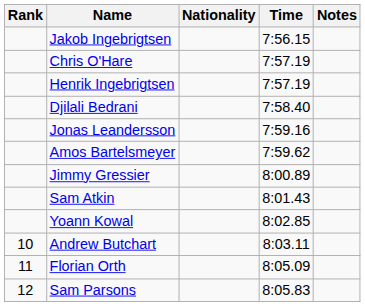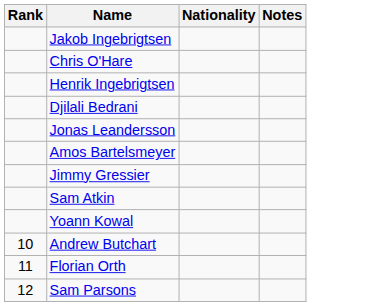 <table class="wikitable sortable" style="text-align:center">
 <tr>
 <th>Rank</th>
 <th>Name</th>
 <th>Nationality</th>
-<th>Time</th>
 <th>Notes</th>
 </tr>
 <tr>
 <td></td>
 <td align="left"><a href='#'>Jakob Ingebrigtsen</a></td>
 <td align=left></td>
-<td>7:56.15</td>
 <td></td>
 </tr>
 <tr>
 <td></td>
 <td align="left"><a href='#'>Chris O'Hare</a></td>
 <td align=left></td>
-<td>7:57.19</td>
 <td></td>
 </tr>
 <tr>
 <td></td>
 <td align="left"><a href='#'>Henrik Ingebrigtsen</a></td>
 <td align=left></td>
-<td>7:57.19</td>
 <td></td>
 </tr>
 <tr>
 <td></td>
 <td align="left"><a href='#'>Djilali Bedrani</a></td>
 <td align=left></td>
-<td>7:58.40</td>
 <td></td>
 </tr>
 <tr>
 <td></td>
 <td align="left"><a href='#'>Jonas Leandersson</a></td>
 <td align=left></td>
-<td>7:59.16</td>
 <td></td>
 </tr>
 <tr>
 <td></td>
 <td align="left"><a href='#'>Amos Bartelsmeyer</a></td>
 <td align=left></td>
-<td>7:59.62</td>
 <td></td>
 </tr>
 <tr>
 <td></td>
 <td align="left"><a href='#'>Jimmy Gressier</a></td>
 <td align=left></td>
-<td>8:00.89</td>
 <td></td>
 </tr>
 <tr>
 <td></td>
 <td align="left"><a href='#'>Sam Atkin</a></td>
 <td align=left></td>
-<td>8:01.43</td>
 <td></td>
 </tr>
 <tr>
 <td></td>
 <td align="left"><a href='#'>Yoann Kowal</a></td>
 <td align=left></td>
-<td>8:02.85</td>
 <td></td>
 </tr>
 <tr>
 <td>10</td>
 <td align="left"><a href='#'>Andrew Butchart</a></td>
 <td align=left></td>
-<td>8:03.11</td>
 <td></td>
 </tr>
 <tr>
 <td>11</td>
 <td align="left"><a href='#'>Florian Orth</a></td>
 <td align=left></td>
-<td>8:05.09</td>
 <td></td>
 </tr>
 <tr>
 <td>12</td>
 <td align="left"><a href='#'>Sam Parsons</a></td>
 <td align=left></td>
-<td>8:05.83</td>
 <td></td>
 </tr>
 </table>
